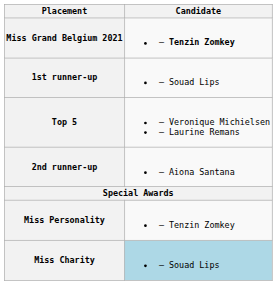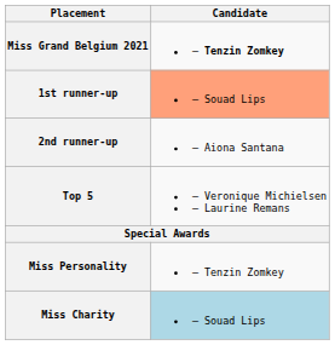 <table class="wikitable" style="font-size: 95%">
 <tr>
 <th>Placement</th>
 <th>Candidate</th>
 </tr>
 <tr>
 <th>Miss Grand Belgium 2021</th>
 <td><br><ul><li><strong></strong> – <strong>Tenzin Zomkey</strong></li></ul></td>
 </tr>
 <tr>
 <th>1st runner-up</th>
-<td><br><ul><li><strong></strong> – Souad Lips</li></ul></td>
+<td style="background: lightsalmon;"><br><ul><li><strong></strong> – Souad Lips</li></ul></td>
+</tr>
+<tr>
+<th>2nd runner-up</th>
+<td><br><ul><li><strong></strong> – Aiona Santana</li></ul></td>
 </tr>
 <tr>
 <th>Top 5</th>
 <td><br><ul><li><strong></strong> – Veronique Michielsen</li><li><strong></strong> – Laurine Remans</li></ul></td>
-</tr>
-<tr>
-<th>2nd runner-up</th>
-<td><br><ul><li><strong></strong> – Aiona Santana</li></ul></td>
 </tr>
 <tr>
 <th colspan=2>Special Awards</th>
 </tr>
 <tr>
 <th>Miss Personality</th>
 <td><br><ul><li><strong></strong> – Tenzin Zomkey</li></ul></td>
 </tr>
 <tr>
 <th>Miss Charity</th>
 <td style="background: lightblue;"><br><ul><li><strong></strong> – Souad Lips</li></ul></td>
 </tr>
 </table>
